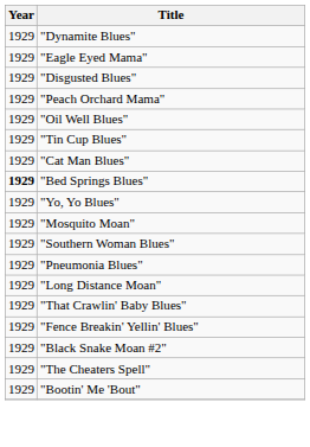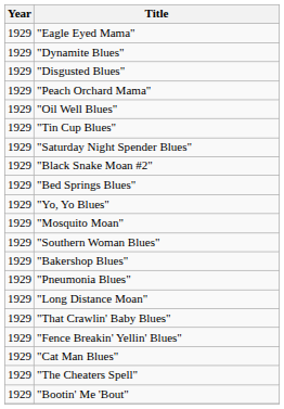 <table class="wikitable">
 <tr>
 <th>Year</th>
 <th width="320">Title</th>
 </tr>
 <tr>
 <td>1929</td>
-<td>"Dynamite Blues"</td>
+<td>"Eagle Eyed Mama"</td>
 </tr>
 <tr>
 <td>1929</td>
-<td>"Eagle Eyed Mama"</td>
+<td>"Dynamite Blues"</td>
 </tr>
 <tr>
 <td>1929</td>
 <td>"Disgusted Blues"</td>
 </tr>
 <tr>
 <td>1929</td>
 <td>"Peach Orchard Mama"</td>
 </tr>
 <tr>
 <td>1929</td>
 <td>"Oil Well Blues"</td>
 </tr>
 <tr>
 <td>1929</td>
 <td>"Tin Cup Blues"</td>
 </tr>
 <tr>
 <td>1929</td>
-<td>"Cat Man Blues"</td>
+<td>"Saturday Night Spender Blues"</td>
 </tr>
 <tr>
-<td><strong>1929</strong></td>
+<td>1929</td>
+<td>"Black Snake Moan #2"</td>
+</tr>
+<tr>
+<td>1929</td>
 <td>"Bed Springs Blues"</td>
 </tr>
 <tr>
 <td>1929</td>
 <td>"Yo, Yo Blues"</td>
 </tr>
 <tr>
 <td>1929</td>
 <td>"Mosquito Moan"</td>
 </tr>
 <tr>
 <td>1929</td>
 <td>"Southern Woman Blues"</td>
+</tr>
+<tr>
+<td>1929</td>
+<td>"Bakershop Blues"</td>
 </tr>
 <tr>
 <td>1929</td>
 <td>"Pneumonia Blues"</td>
 </tr>
 <tr>
 <td>1929</td>
 <td>"Long Distance Moan"</td>
 </tr>
 <tr>
 <td>1929</td>
 <td>"That Crawlin' Baby Blues"</td>
 </tr>
 <tr>
 <td>1929</td>
 <td>"Fence Breakin' Yellin' Blues"</td>
 </tr>
 <tr>
 <td>1929</td>
-<td>"Black Snake Moan #2"</td>
+<td>"Cat Man Blues"</td>
 </tr>
 <tr>
 <td>1929</td>
 <td>"The Cheaters Spell"</td>
 </tr>
 <tr>
 <td>1929</td>
 <td>"Bootin' Me 'Bout"</td>
 </tr>
 <tr>
 </tr>
 </table>
